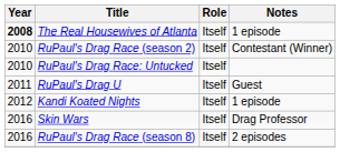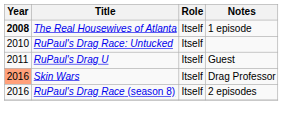 <table class="wikitable plainrowheaders sortable">
 <tr>
 <th scope="col">Year</th>
 <th scope="col">Title</th>
 <th scope="col">Role</th>
 <th scope="col">Notes</th>
 </tr>
 <tr>
 <td><strong>2008</strong></td>
 <td scope="row"><em><a href='#'>The Real Housewives of Atlanta</a></em></td>
 <td>Itself</td>
 <td>1 episode</td>
 </tr>
 <tr>
 <td>2010</td>
-<td scope="row"><a href='#'><em>RuPaul's Drag Race</em> (season 2)</a></td>
-<td>Itself</td>
-<td>Contestant (Winner)</td>
-</tr>
-<tr>
-<td>2010</td>
 <td scope="row"><em><a href='#'>RuPaul's Drag Race: Untucked</a></em></td>
 <td>Itself</td>
 <td></td>
 </tr>
 <tr>
 <td>2011</td>
 <td scope="row"><em><a href='#'>RuPaul's Drag U</a></em></td>
 <td>Itself</td>
 <td>Guest</td>
 </tr>
 <tr>
-<td>2012</td>
-<td scope="row"><em><a href='#'>Kandi Koated Nights</a></em></td>
-<td>Itself</td>
-<td>1 episode</td>
-</tr>
-<tr>
-<td>2016</td>
+<td style="background: lightsalmon;">2016</td>
 <td><em><a href='#'>Skin Wars</a></em></td>
 <td>Itself</td>
 <td>Drag Professor</td>
 </tr>
 <tr>
 <td>2016</td>
 <td scope="row"><a href='#'><em>RuPaul's Drag Race</em> (season 8)</a></td>
 <td>Itself</td>
 <td>2 episodes</td>
 </tr>
 <tr>
 </tr>
 </table>
